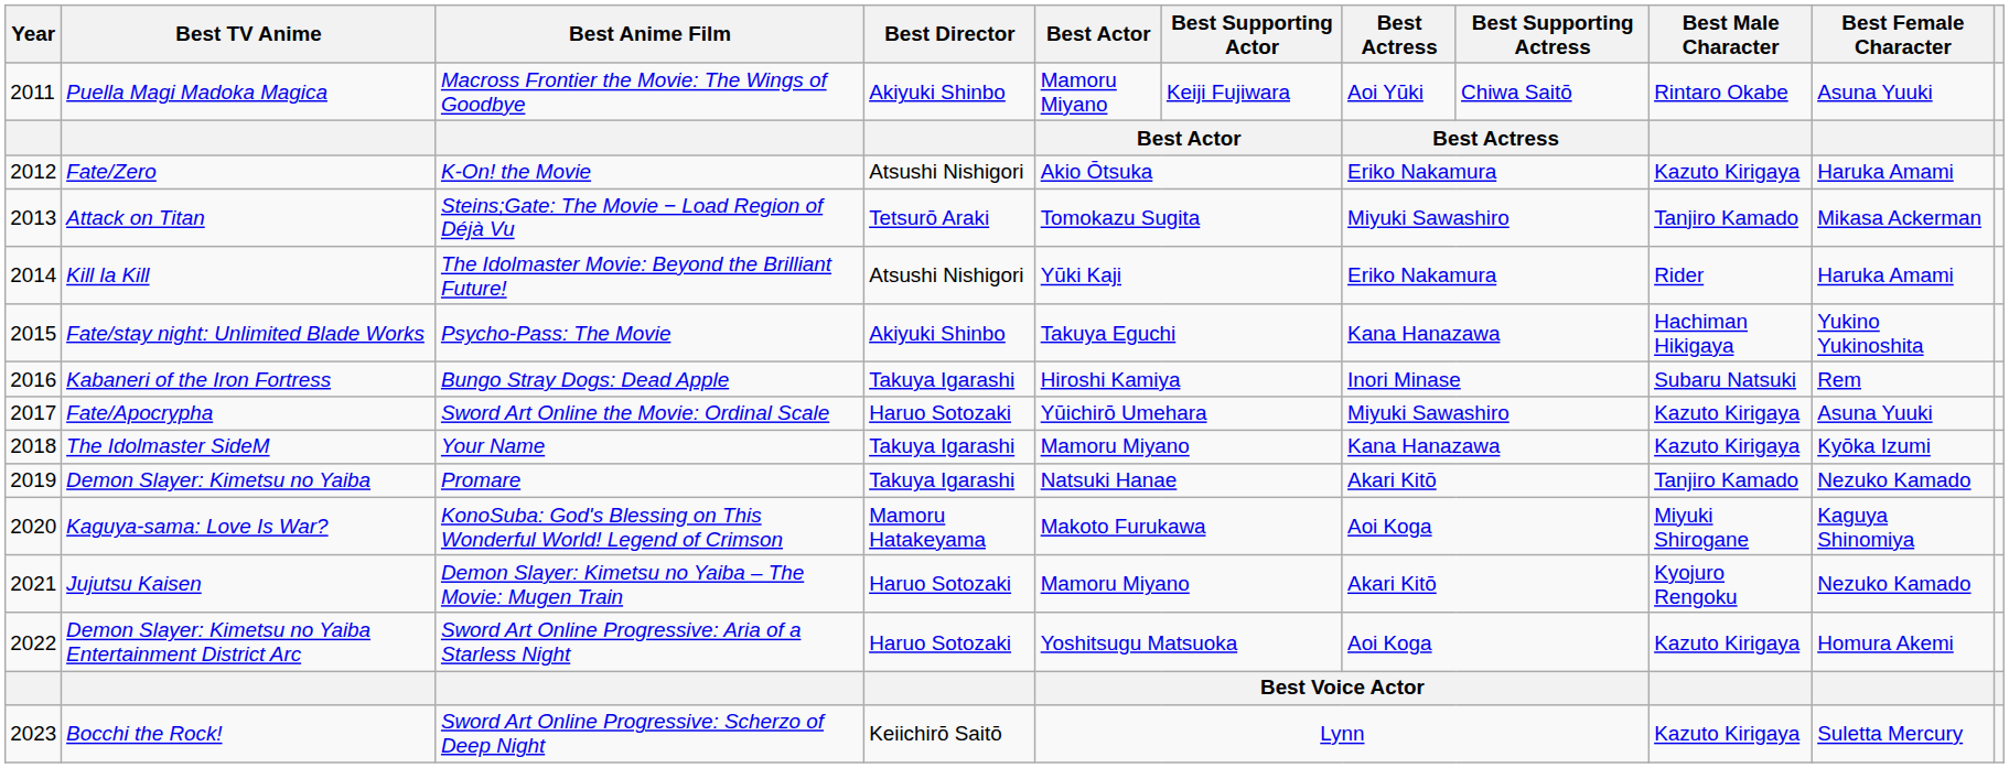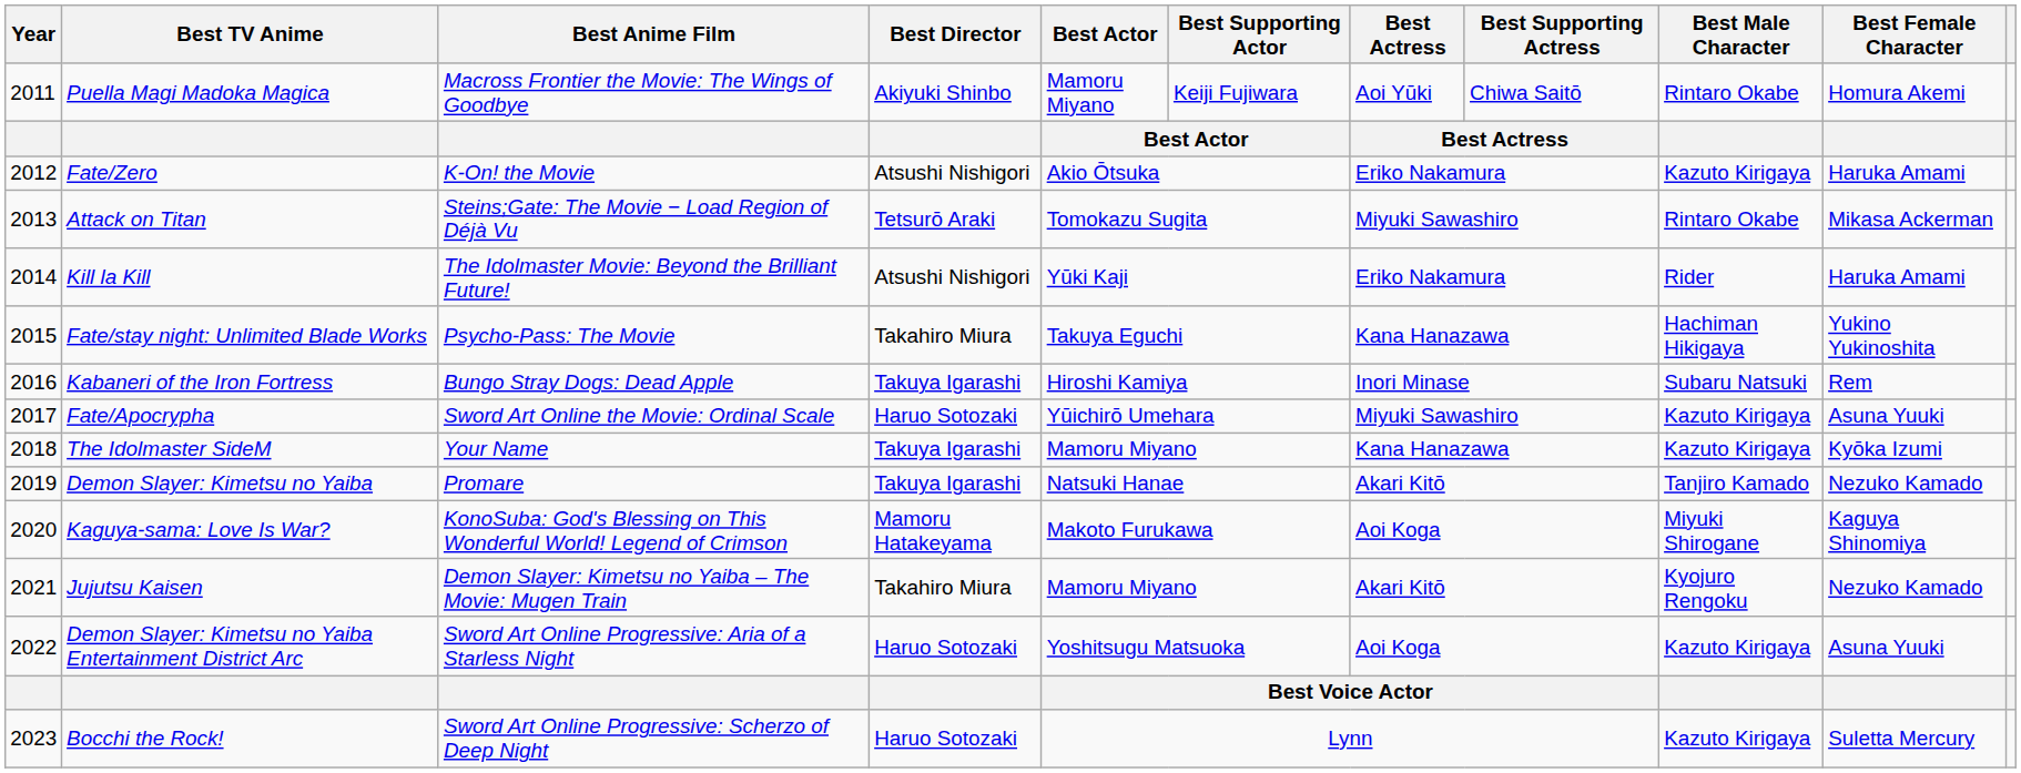 <table class="wikitable" style="font-size:small;">
 <tr>
 <th>Year</th>
 <th>Best TV Anime</th>
 <th>Best Anime Film</th>
 <th>Best Director</th>
 <th>Best Actor</th>
 <th>Best Supporting Actor</th>
 <th>Best Actress</th>
 <th>Best Supporting Actress</th>
 <th>Best Male Character</th>
 <th>Best Female Character</th>
 <th></th>
 </tr>
 <tr>
 <td>2011</td>
 <td><em><a href='#'>Puella Magi Madoka Magica</a></em></td>
 <td><em><a href='#'>Macross Frontier the Movie: The Wings of Goodbye</a></em></td>
 <td><a href='#'>Akiyuki Shinbo</a></td>
 <td><a href='#'>Mamoru Miyano</a></td>
 <td><a href='#'>Keiji Fujiwara</a></td>
 <td><a href='#'>Aoi Yūki</a></td>
 <td><a href='#'>Chiwa Saitō</a></td>
 <td><a href='#'>Rintaro Okabe</a></td>
-<td><a href='#'>Asuna Yuuki</a></td>
+<td><a href='#'>Homura Akemi</a></td>
 <td align="center"></td>
 </tr>
 <tr>
 <th></th>
 <th></th>
 <th></th>
 <th></th>
 <th colspan="2">Best Actor</th>
 <th colspan="2">Best Actress</th>
 <th></th>
 <th></th>
 <th></th>
 </tr>
 <tr>
 <td>2012</td>
 <td><em><a href='#'>Fate/Zero</a></em></td>
 <td><em><a href='#'>K-On! the Movie</a></em></td>
 <td>Atsushi Nishigori</td>
 <td colspan="2"><a href='#'>Akio Ōtsuka</a></td>
 <td colspan="2"><a href='#'>Eriko Nakamura</a></td>
 <td><a href='#'>Kazuto Kirigaya</a></td>
 <td><a href='#'>Haruka Amami</a></td>
 <td align="center"></td>
 </tr>
 <tr>
 <td>2013</td>
 <td><em><a href='#'>Attack on Titan</a></em></td>
 <td><em><a href='#'>Steins;Gate: The Movie − Load Region of Déjà Vu</a></em></td>
 <td><a href='#'>Tetsurō Araki</a></td>
 <td colspan="2"><a href='#'>Tomokazu Sugita</a></td>
 <td colspan="2"><a href='#'>Miyuki Sawashiro</a></td>
-<td><a href='#'>Tanjiro Kamado</a></td>
+<td><a href='#'>Rintaro Okabe</a></td>
 <td><a href='#'>Mikasa Ackerman</a></td>
 <td align="center"></td>
 </tr>
 <tr>
 <td>2014</td>
 <td><em><a href='#'>Kill la Kill</a></em></td>
 <td><em><a href='#'>The Idolmaster Movie: Beyond the Brilliant Future!</a></em></td>
 <td>Atsushi Nishigori</td>
 <td colspan="2"><a href='#'>Yūki Kaji</a></td>
 <td colspan="2"><a href='#'>Eriko Nakamura</a></td>
 <td colspan="1"><a href='#'>Rider</a></td>
 <td><a href='#'>Haruka Amami</a></td>
 <td align="center"></td>
 </tr>
 <tr>
 <td>2015</td>
 <td><em><a href='#'>Fate/stay night: Unlimited Blade Works</a></em></td>
 <td><em><a href='#'>Psycho-Pass: The Movie</a></em></td>
-<td><a href='#'>Akiyuki Shinbo</a></td>
+<td>Takahiro Miura</td>
 <td colspan="2"><a href='#'>Takuya Eguchi</a></td>
 <td colspan="2"><a href='#'>Kana Hanazawa</a></td>
 <td><a href='#'>Hachiman Hikigaya</a></td>
 <td><a href='#'>Yukino Yukinoshita</a></td>
 <td align="center"></td>
 </tr>
 <tr>
 <td>2016</td>
 <td><em><a href='#'>Kabaneri of the Iron Fortress</a></em></td>
 <td><em><a href='#'>Bungo Stray Dogs: Dead Apple</a></em></td>
 <td><a href='#'>Takuya Igarashi</a></td>
 <td colspan="2"><a href='#'>Hiroshi Kamiya</a></td>
 <td colspan="2"><a href='#'>Inori Minase</a></td>
 <td><a href='#'>Subaru Natsuki</a></td>
 <td><a href='#'>Rem</a></td>
 <td align="center"></td>
 </tr>
 <tr>
 <td>2017</td>
 <td><em><a href='#'>Fate/Apocrypha</a></em></td>
 <td><em><a href='#'>Sword Art Online the Movie: Ordinal Scale</a></em></td>
 <td><a href='#'>Haruo Sotozaki</a></td>
 <td colspan="2"><a href='#'>Yūichirō Umehara</a></td>
 <td colspan="2"><a href='#'>Miyuki Sawashiro</a></td>
 <td><a href='#'>Kazuto Kirigaya</a></td>
 <td><a href='#'>Asuna Yuuki</a></td>
 <td align="center"></td>
 </tr>
 <tr>
 <td>2018</td>
 <td><em><a href='#'>The Idolmaster SideM</a></em></td>
 <td><em><a href='#'>Your Name</a></em></td>
 <td><a href='#'>Takuya Igarashi</a></td>
 <td colspan="2"><a href='#'>Mamoru Miyano</a></td>
 <td colspan="2"><a href='#'>Kana Hanazawa</a></td>
 <td><a href='#'>Kazuto Kirigaya</a></td>
 <td><a href='#'>Kyōka Izumi</a></td>
 <td align="center"></td>
 </tr>
 <tr>
 <td>2019</td>
 <td><em><a href='#'>Demon Slayer: Kimetsu no Yaiba</a></em></td>
 <td><em><a href='#'>Promare</a></em></td>
 <td><a href='#'>Takuya Igarashi</a></td>
 <td colspan="2"><a href='#'>Natsuki Hanae</a></td>
 <td colspan="2"><a href='#'>Akari Kitō</a></td>
 <td><a href='#'>Tanjiro Kamado</a></td>
 <td><a href='#'>Nezuko Kamado</a></td>
 <td align="center"></td>
 </tr>
 <tr>
 <td>2020</td>
 <td><em><a href='#'>Kaguya-sama: Love Is War?</a></em></td>
 <td><em><a href='#'>KonoSuba: God's Blessing on This Wonderful World! Legend of Crimson</a></em></td>
 <td><a href='#'>Mamoru Hatakeyama</a></td>
 <td colspan="2"><a href='#'>Makoto Furukawa</a></td>
 <td colspan="2"><a href='#'>Aoi Koga</a></td>
 <td><a href='#'>Miyuki Shirogane</a></td>
 <td><a href='#'>Kaguya Shinomiya</a></td>
 <td align="center"></td>
 </tr>
 <tr>
 <td>2021</td>
 <td><em><a href='#'>Jujutsu Kaisen</a></em></td>
 <td><em><a href='#'>Demon Slayer: Kimetsu no Yaiba – The Movie: Mugen Train</a></em></td>
-<td><a href='#'>Haruo Sotozaki</a></td>
+<td>Takahiro Miura</td>
 <td colspan="2"><a href='#'>Mamoru Miyano</a></td>
 <td colspan="2"><a href='#'>Akari Kitō</a></td>
 <td><a href='#'>Kyojuro Rengoku</a></td>
 <td><a href='#'>Nezuko Kamado</a></td>
 <td align="center"></td>
 </tr>
 <tr>
 <td>2022</td>
 <td><em><a href='#'>Demon Slayer: Kimetsu no Yaiba Entertainment District Arc</a></em></td>
 <td><em><a href='#'>Sword Art Online Progressive: Aria of a Starless Night</a></em></td>
 <td><a href='#'>Haruo Sotozaki</a></td>
 <td colspan="2"><a href='#'>Yoshitsugu Matsuoka</a></td>
 <td colspan="2"><a href='#'>Aoi Koga</a></td>
 <td><a href='#'>Kazuto Kirigaya</a></td>
-<td><a href='#'>Homura Akemi</a></td>
+<td><a href='#'>Asuna Yuuki</a></td>
 <td align="center"></td>
 </tr>
 <tr>
 <th></th>
 <th></th>
 <th></th>
 <th></th>
 <th colspan="4">Best Voice Actor</th>
 <th></th>
 <th></th>
 <th></th>
 </tr>
 <tr>
 <td>2023</td>
 <td><em><a href='#'>Bocchi the Rock!</a></em></td>
 <td><em><a href='#'>Sword Art Online Progressive: Scherzo of Deep Night</a></em></td>
-<td>Keiichirō Saitō</td>
+<td><a href='#'>Haruo Sotozaki</a></td>
 <td align="center" colspan="4"><a href='#'>Lynn</a></td>
 <td><a href='#'>Kazuto Kirigaya</a></td>
 <td><a href='#'>Suletta Mercury</a></td>
 <td align="center"></td>
 </tr>
 </table>
